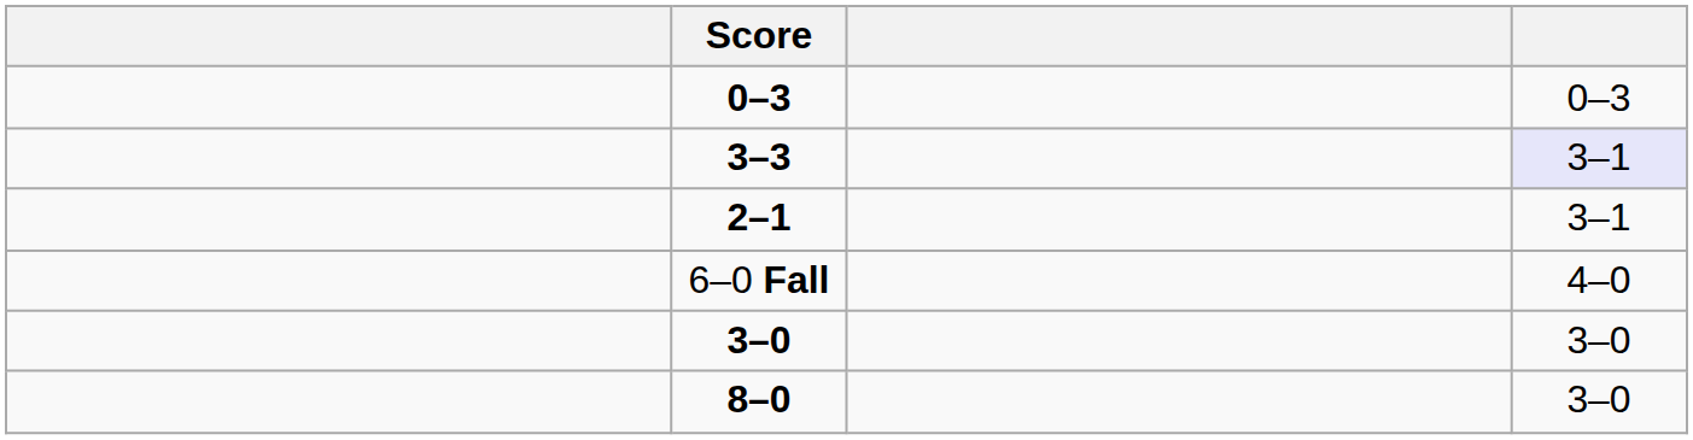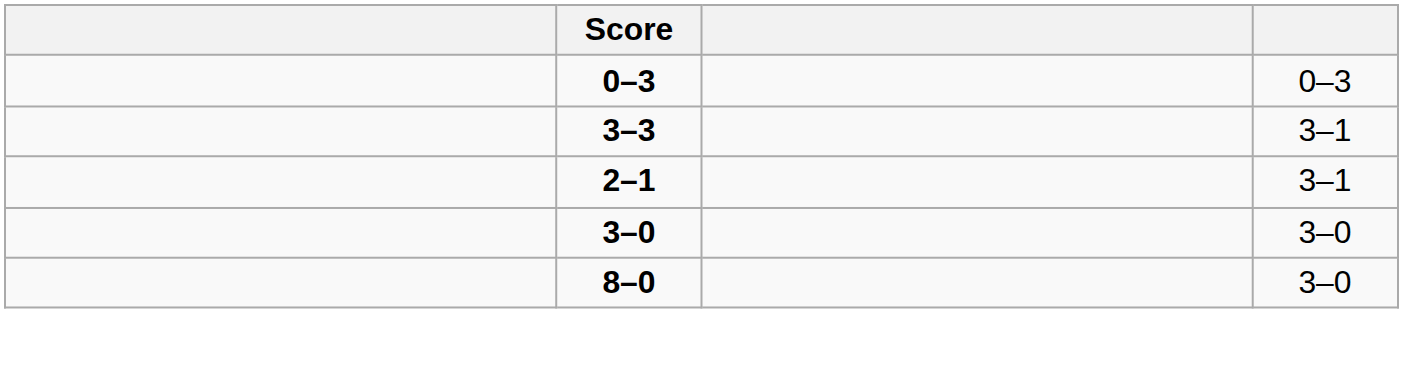 <table class="wikitable" style="text-align: center; ">
 <tr>
 <th align="right" width="270"></th>
 <th width="65">Score</th>
 <th align="left" width="270"></th>
 <th width="65"></th>
 </tr>
 <tr>
 <td align="left"></td>
 <td><strong>0–3</strong></td>
 <td align="left"><strong></strong></td>
 <td>0–3 <strong></strong></td>
 </tr>
 <tr>
 <td align="left"><strong></strong></td>
 <td><strong>3–3</strong></td>
 <td align="left"></td>
-<td style="background: lavender;">3–1 <strong></strong></td>
+<td>3–1 <strong></strong></td>
 </tr>
 <tr>
 <td align="left"><strong></strong></td>
 <td><strong>2–1</strong></td>
 <td align="left"></td>
 <td>3–1 <strong></strong></td>
-</tr>
-<tr>
-<td align="left"><strong></strong></td>
-<td>6–0 <strong>Fall</strong></td>
-<td align="left"></td>
-<td>4–0 <strong></strong></td>
 </tr>
 <tr>
 <td align="left"><strong></strong></td>
 <td><strong>3–0</strong></td>
 <td align="left"></td>
 <td>3–0 <strong></strong></td>
 </tr>
 <tr>
 <td align="left"><strong></strong></td>
 <td><strong>8–0</strong></td>
 <td align="left"></td>
 <td>3–0 <strong></strong></td>
 </tr>
 </table>
